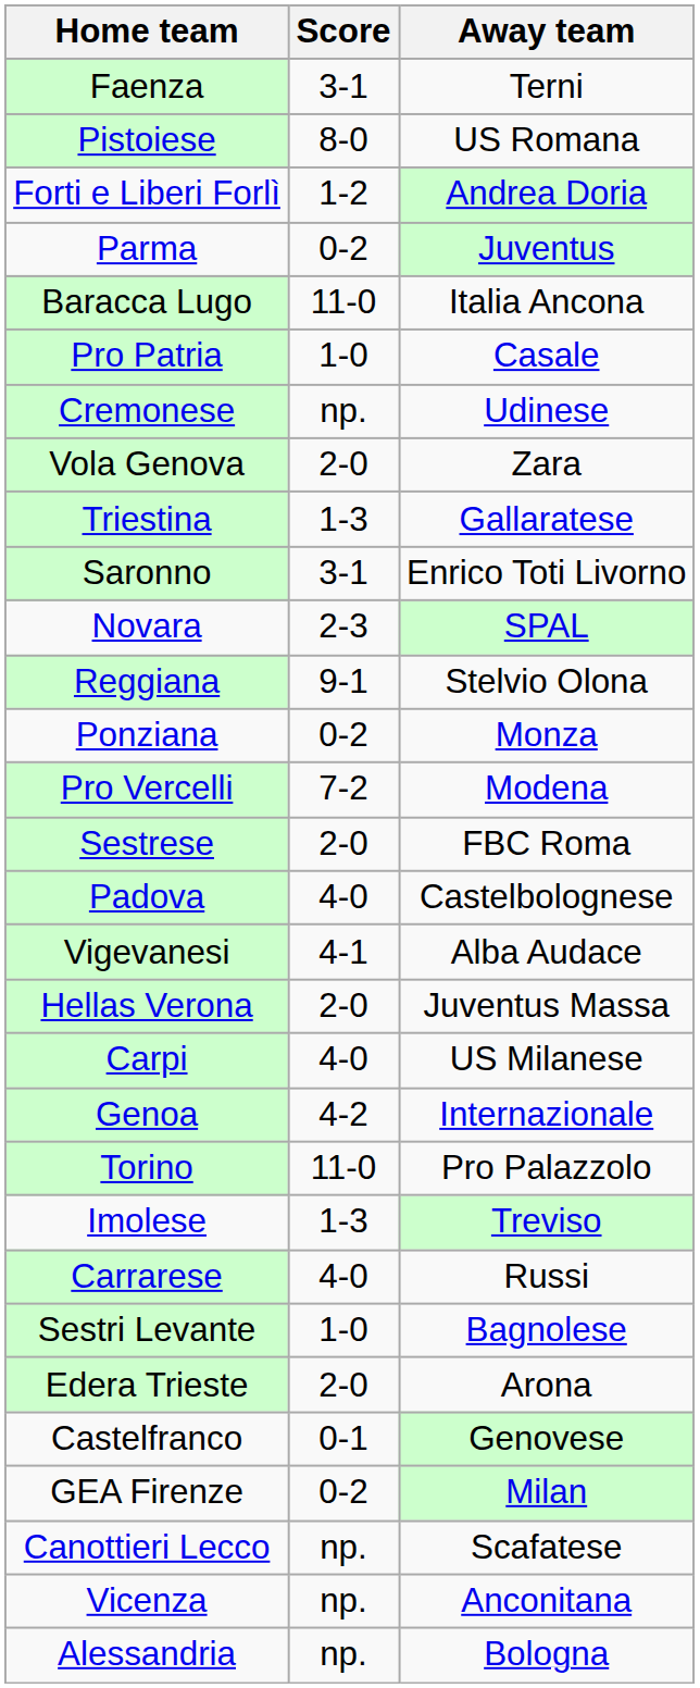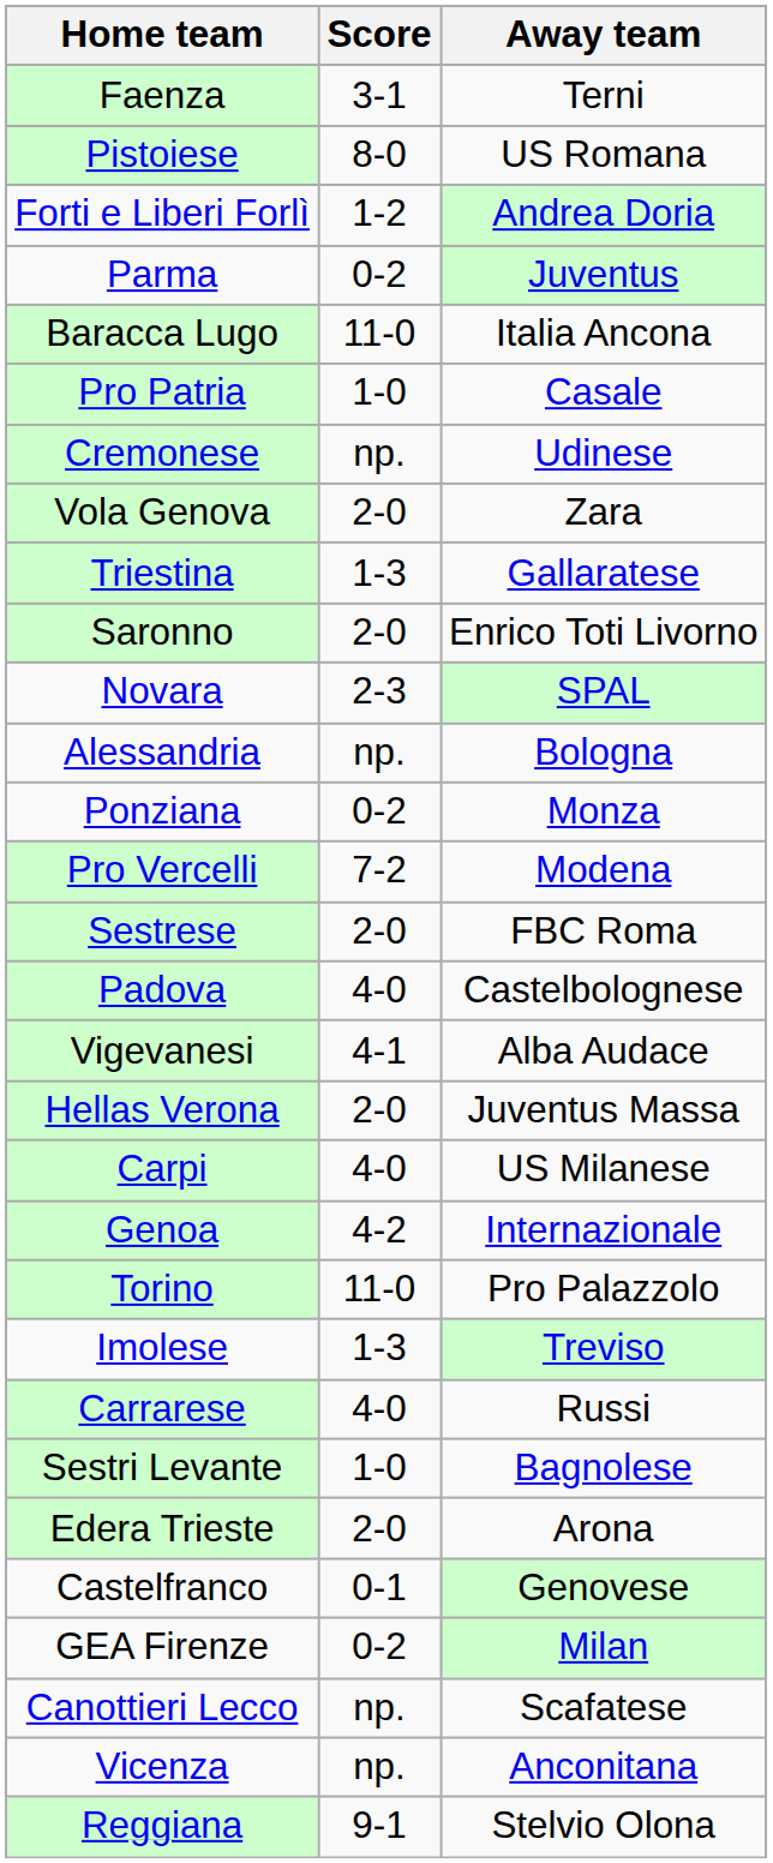 <table class="wikitable" style="text-align: center">
 <tr>
 <th>Home team</th>
 <th>Score</th>
 <th>Away team</th>
 </tr>
 <tr>
 <td bgcolor="ccffcc">Faenza</td>
 <td>3-1</td>
 <td>Terni</td>
 </tr>
 <tr>
 <td bgcolor="ccffcc"><a href='#'>Pistoiese</a></td>
 <td>8-0</td>
 <td>US Romana</td>
 </tr>
 <tr>
 <td><a href='#'>Forti e Liberi Forlì</a></td>
 <td>1-2</td>
 <td bgcolor="ccffcc"><a href='#'>Andrea Doria</a></td>
 </tr>
 <tr>
 <td><a href='#'>Parma</a></td>
 <td>0-2</td>
 <td bgcolor="ccffcc"><a href='#'>Juventus</a></td>
 </tr>
 <tr>
 <td bgcolor="ccffcc">Baracca Lugo</td>
 <td>11-0</td>
 <td>Italia Ancona</td>
 </tr>
 <tr>
 <td bgcolor="ccffcc"><a href='#'>Pro Patria</a></td>
 <td>1-0</td>
 <td><a href='#'>Casale</a></td>
 </tr>
 <tr>
 <td bgcolor="ccffcc"><a href='#'>Cremonese</a></td>
 <td>np.</td>
 <td><a href='#'>Udinese</a></td>
 </tr>
 <tr>
 <td bgcolor="ccffcc">Vola Genova</td>
 <td>2-0 </td>
 <td>Zara</td>
 </tr>
 <tr>
 <td bgcolor="ccffcc"><a href='#'>Triestina</a></td>
 <td>1-3</td>
 <td><a href='#'>Gallaratese</a></td>
 </tr>
 <tr>
 <td bgcolor="ccffcc">Saronno</td>
-<td>3-1</td>
+<td>2-0</td>
 <td>Enrico Toti Livorno</td>
 </tr>
 <tr>
 <td><a href='#'>Novara</a></td>
 <td>2-3</td>
 <td bgcolor="ccffcc"><a href='#'>SPAL</a></td>
 </tr>
 <tr>
-<td bgcolor="ccffcc"><a href='#'>Reggiana</a></td>
-<td>9-1</td>
-<td>Stelvio Olona</td>
+<td><a href='#'>Alessandria</a></td>
+<td>np.</td>
+<td><a href='#'>Bologna</a></td>
 </tr>
 <tr>
 <td><a href='#'>Ponziana</a></td>
 <td>0-2 </td>
 <td><a href='#'>Monza</a></td>
 </tr>
 <tr>
 <td bgcolor="ccffcc"><a href='#'>Pro Vercelli</a></td>
 <td>7-2</td>
 <td><a href='#'>Modena</a></td>
 </tr>
 <tr>
 <td bgcolor="ccffcc"><a href='#'>Sestrese</a></td>
 <td>2-0 </td>
 <td>FBC Roma</td>
 </tr>
 <tr>
 <td bgcolor="ccffcc"><a href='#'>Padova</a></td>
 <td>4-0</td>
 <td>Castelbolognese</td>
 </tr>
 <tr>
 <td bgcolor="ccffcc">Vigevanesi</td>
 <td>4-1</td>
 <td>Alba Audace</td>
 </tr>
 <tr>
 <td bgcolor="ccffcc"><a href='#'>Hellas Verona</a></td>
 <td>2-0 </td>
 <td>Juventus Massa</td>
 </tr>
 <tr>
 <td bgcolor="ccffcc"><a href='#'>Carpi</a></td>
 <td>4-0</td>
 <td>US Milanese</td>
 </tr>
 <tr>
 <td bgcolor="ccffcc"><a href='#'>Genoa</a></td>
 <td>4-2</td>
 <td><a href='#'>Internazionale</a></td>
 </tr>
 <tr>
 <td bgcolor="ccffcc"><a href='#'>Torino</a></td>
 <td>11-0</td>
 <td>Pro Palazzolo</td>
 </tr>
 <tr>
 <td><a href='#'>Imolese</a></td>
 <td>1-3</td>
 <td bgcolor="ccffcc"><a href='#'>Treviso</a></td>
 </tr>
 <tr>
 <td bgcolor="ccffcc"><a href='#'>Carrarese</a></td>
 <td>4-0</td>
 <td>Russi</td>
 </tr>
 <tr>
 <td bgcolor="ccffcc">Sestri Levante</td>
 <td>1-0</td>
 <td><a href='#'>Bagnolese</a></td>
 </tr>
 <tr>
 <td bgcolor="ccffcc">Edera Trieste</td>
 <td>2-0</td>
 <td>Arona</td>
 </tr>
 <tr>
 <td>Castelfranco</td>
 <td>0-1</td>
 <td bgcolor="ccffcc">Genovese</td>
 </tr>
 <tr>
 <td>GEA Firenze</td>
 <td>0-2 </td>
 <td bgcolor="ccffcc"><a href='#'>Milan</a></td>
 </tr>
 <tr>
 <td><a href='#'>Canottieri Lecco</a></td>
 <td>np.</td>
 <td>Scafatese</td>
 </tr>
 <tr>
 <td><a href='#'>Vicenza</a></td>
 <td>np.</td>
 <td><a href='#'>Anconitana</a></td>
 </tr>
 <tr>
-<td><a href='#'>Alessandria</a></td>
-<td>np.</td>
-<td><a href='#'>Bologna</a></td>
+<td bgcolor="ccffcc"><a href='#'>Reggiana</a></td>
+<td>9-1</td>
+<td>Stelvio Olona</td>
 </tr>
 </table>
